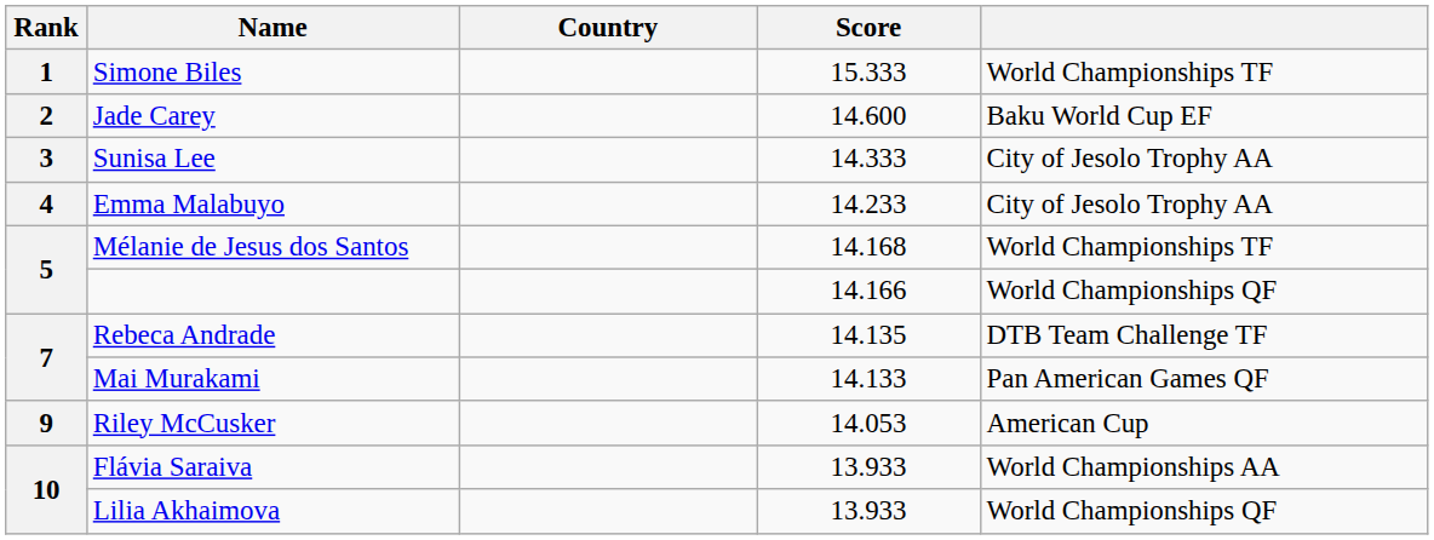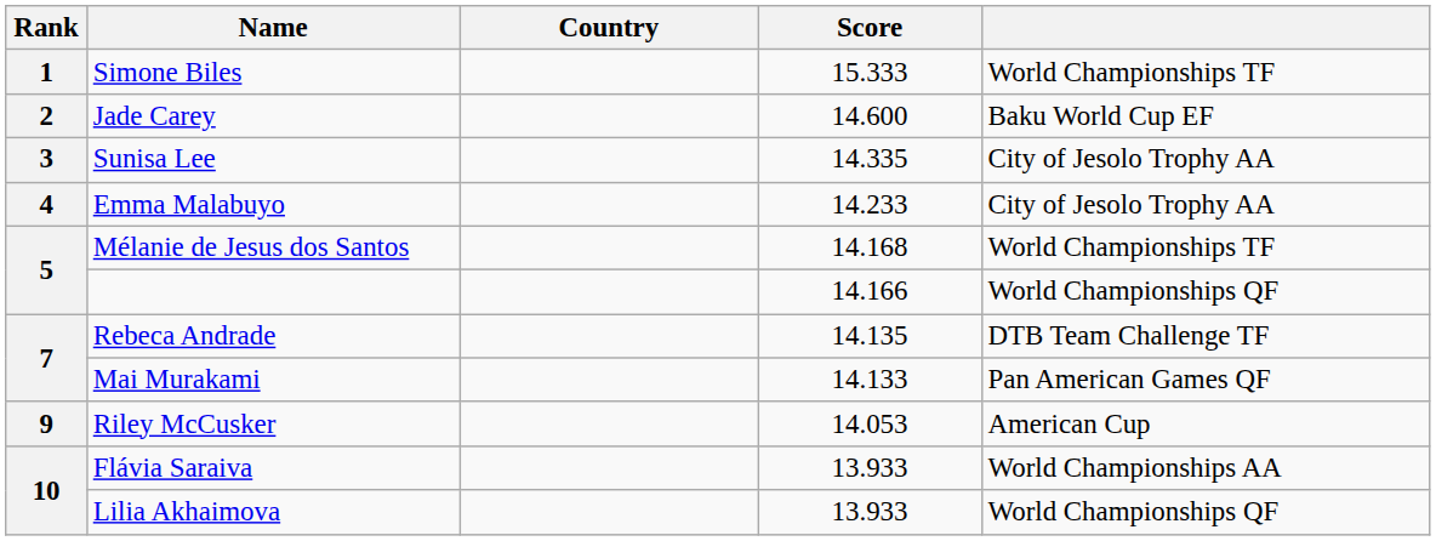 <table style="width:65%;" class="wikitable sortable">
 <tr>
 <th style="text-align:center; width:5%;">Rank</th>
 <th style="text-align:center; width:25%;">Name</th>
 <th style="text-align:center; width:20%;">Country</th>
 <th style="text-align:center; width:15%;">Score</th>
 <th style="text-align:center; width:30%;"></th>
 </tr>
 <tr>
 <th>1</th>
 <td><a href='#'>Simone Biles</a></td>
 <td></td>
 <td align="center">15.333</td>
 <td>World Championships TF</td>
 </tr>
 <tr>
 <th>2</th>
 <td><a href='#'>Jade Carey</a></td>
 <td></td>
 <td align="center">14.600</td>
 <td>Baku World Cup EF</td>
 </tr>
 <tr>
 <th>3</th>
 <td><a href='#'>Sunisa Lee</a></td>
 <td></td>
-<td align="center">14.333</td>
+<td align="center">14.335</td>
 <td>City of Jesolo Trophy AA</td>
 </tr>
 <tr>
 <th>4</th>
 <td><a href='#'>Emma Malabuyo</a></td>
 <td></td>
 <td align="center">14.233</td>
 <td>City of Jesolo Trophy AA</td>
 </tr>
 <tr>
 <th rowspan="2">5</th>
 <td><a href='#'>Mélanie de Jesus dos Santos</a></td>
 <td></td>
 <td align="center">14.168</td>
 <td>World Championships TF</td>
 </tr>
 <tr>
 <td></td>
 <td></td>
 <td align="center">14.166</td>
 <td>World Championships QF</td>
 </tr>
 <tr>
 <th rowspan="2">7</th>
 <td><a href='#'>Rebeca Andrade</a></td>
 <td></td>
 <td align="center">14.135</td>
 <td>DTB Team Challenge TF</td>
 </tr>
 <tr>
 <td><a href='#'>Mai Murakami</a></td>
 <td></td>
 <td align="center">14.133</td>
 <td>Pan American Games QF</td>
 </tr>
 <tr>
 <th>9</th>
 <td><a href='#'>Riley McCusker</a></td>
 <td></td>
 <td align="center">14.053</td>
 <td>American Cup</td>
 </tr>
 <tr>
 <th rowspan="2">10</th>
 <td><a href='#'>Flávia Saraiva</a></td>
 <td></td>
 <td align="center">13.933</td>
 <td>World Championships AA</td>
 </tr>
 <tr>
 <td><a href='#'>Lilia Akhaimova</a></td>
 <td></td>
 <td align="center">13.933</td>
 <td>World Championships QF</td>
 </tr>
 </table>
